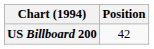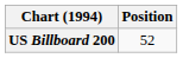 <table class="wikitable plainrowheaders" style="text-align:center">
 <tr>
 <th scope="col">Chart (1994)</th>
 <th scope="col">Position</th>
 </tr>
 <tr>
 <th scope="row">US <em>Billboard</em> 200</th>
-<td align="center">42</td>
+<td align="center">52</td>
 </tr>
 </table>
